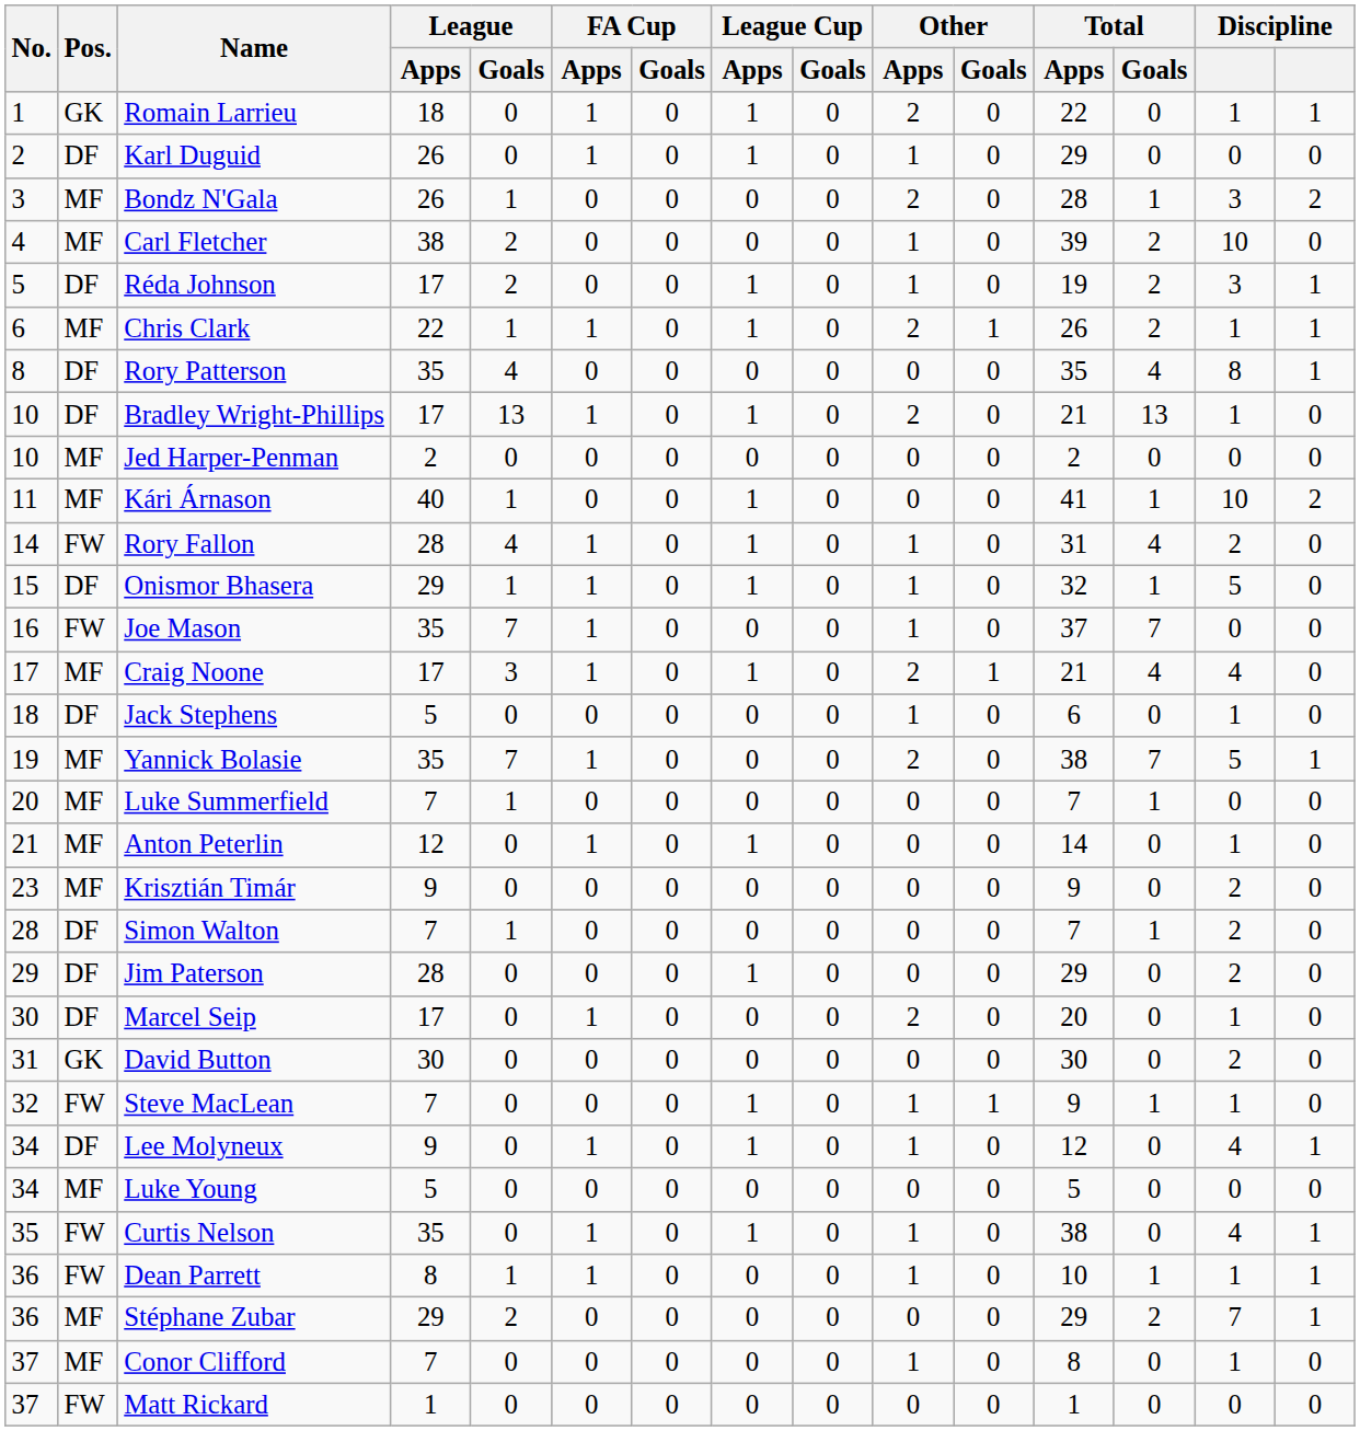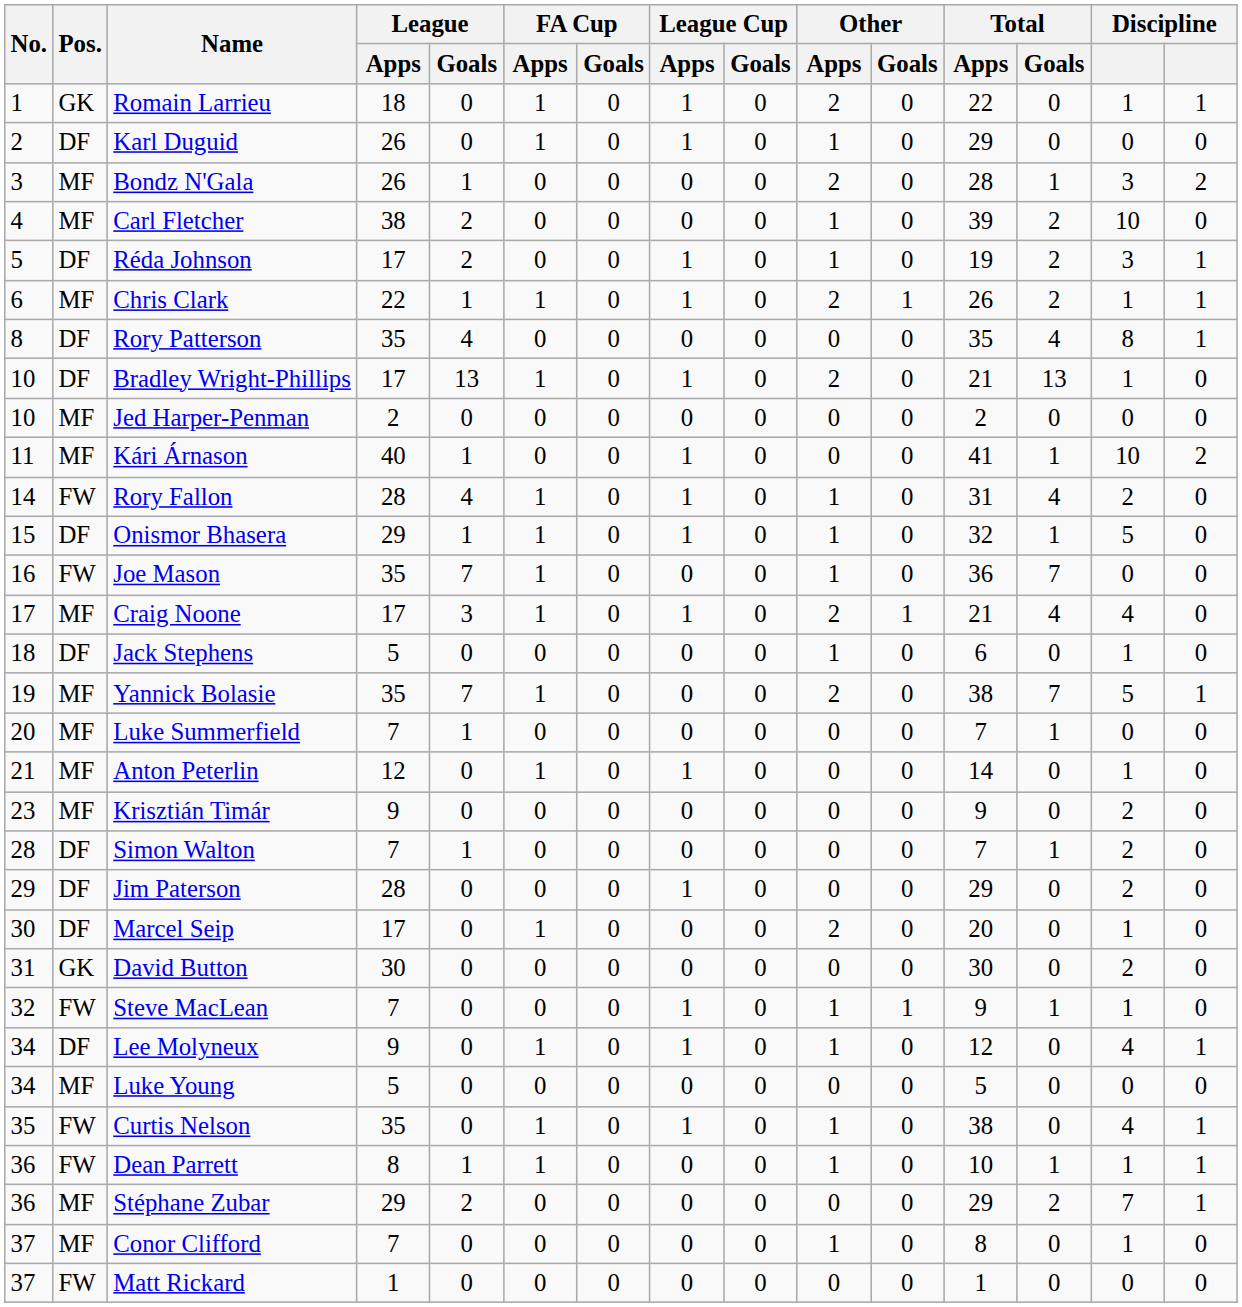 <table class="wikitable" style="text-align:center">
 <tr>
 <th rowspan="2">No.</th>
 <th rowspan="2">Pos.</th>
 <th rowspan="2">Name</th>
 <th colspan="2">League</th>
 <th colspan="2">FA Cup</th>
 <th colspan="2">League Cup</th>
 <th colspan="2">Other</th>
 <th colspan="2">Total</th>
 <th colspan="2">Discipline</th>
 </tr>
 <tr>
 <th width="40">Apps</th>
 <th width="40">Goals</th>
 <th width="40">Apps</th>
 <th width="40">Goals</th>
 <th width="40">Apps</th>
 <th width="40">Goals</th>
 <th width="40">Apps</th>
 <th width="40">Goals</th>
 <th width="40">Apps</th>
 <th width="40">Goals</th>
 <th width="40"></th>
 <th width="40"></th>
 </tr>
 <tr>
 <td align="left">1</td>
 <td align="left">GK</td>
 <td align="left"> <a href='#'>Romain Larrieu</a></td>
 <td>18</td>
 <td>0</td>
 <td>1</td>
 <td>0</td>
 <td>1</td>
 <td>0</td>
 <td>2</td>
 <td>0</td>
 <td>22</td>
 <td>0</td>
 <td>1</td>
 <td>1</td>
 </tr>
 <tr>
 <td align="left">2</td>
 <td align="left">DF</td>
 <td align="left"> <a href='#'>Karl Duguid</a></td>
 <td>26</td>
 <td>0</td>
 <td>1</td>
 <td>0</td>
 <td>1</td>
 <td>0</td>
 <td>1</td>
 <td>0</td>
 <td>29</td>
 <td>0</td>
 <td>0</td>
 <td>0</td>
 </tr>
 <tr>
 <td align="left">3</td>
 <td align="left">MF</td>
 <td align="left"> <a href='#'>Bondz N'Gala</a></td>
 <td>26</td>
 <td>1</td>
 <td>0</td>
 <td>0</td>
 <td>0</td>
 <td>0</td>
 <td>2</td>
 <td>0</td>
 <td>28</td>
 <td>1</td>
 <td>3</td>
 <td>2</td>
 </tr>
 <tr>
 <td align="left">4</td>
 <td align="left">MF</td>
 <td align="left"> <a href='#'>Carl Fletcher</a></td>
 <td>38</td>
 <td>2</td>
 <td>0</td>
 <td>0</td>
 <td>0</td>
 <td>0</td>
 <td>1</td>
 <td>0</td>
 <td>39</td>
 <td>2</td>
 <td>10</td>
 <td>0</td>
 </tr>
 <tr>
 <td align="left">5</td>
 <td align="left">DF</td>
 <td align="left"> <a href='#'>Réda Johnson</a></td>
 <td>17</td>
 <td>2</td>
 <td>0</td>
 <td>0</td>
 <td>1</td>
 <td>0</td>
 <td>1</td>
 <td>0</td>
 <td>19</td>
 <td>2</td>
 <td>3</td>
 <td>1</td>
 </tr>
 <tr>
 <td align="left">6</td>
 <td align="left">MF</td>
 <td align="left"> <a href='#'>Chris Clark</a></td>
 <td>22</td>
 <td>1</td>
 <td>1</td>
 <td>0</td>
 <td>1</td>
 <td>0</td>
 <td>2</td>
 <td>1</td>
 <td>26</td>
 <td>2</td>
 <td>1</td>
 <td>1</td>
 </tr>
 <tr>
 <td align="left">8</td>
 <td align="left">DF</td>
 <td align="left"> <a href='#'>Rory Patterson</a></td>
 <td>35</td>
 <td>4</td>
 <td>0</td>
 <td>0</td>
 <td>0</td>
 <td>0</td>
 <td>0</td>
 <td>0</td>
 <td>35</td>
 <td>4</td>
 <td>8</td>
 <td>1</td>
 </tr>
 <tr>
 <td align="left">10</td>
 <td align="left">DF</td>
 <td align="left"> <a href='#'>Bradley Wright-Phillips</a></td>
 <td>17</td>
 <td>13</td>
 <td>1</td>
 <td>0</td>
 <td>1</td>
 <td>0</td>
 <td>2</td>
 <td>0</td>
 <td>21</td>
 <td>13</td>
 <td>1</td>
 <td>0</td>
 </tr>
 <tr>
 <td align="left">10</td>
 <td align="left">MF</td>
 <td align="left"> <a href='#'>Jed Harper-Penman</a></td>
 <td>2</td>
 <td>0</td>
 <td>0</td>
 <td>0</td>
 <td>0</td>
 <td>0</td>
 <td>0</td>
 <td>0</td>
 <td>2</td>
 <td>0</td>
 <td>0</td>
 <td>0</td>
 </tr>
 <tr>
 <td align="left">11</td>
 <td align="left">MF</td>
 <td align="left"> <a href='#'>Kári Árnason</a></td>
 <td>40</td>
 <td>1</td>
 <td>0</td>
 <td>0</td>
 <td>1</td>
 <td>0</td>
 <td>0</td>
 <td>0</td>
 <td>41</td>
 <td>1</td>
 <td>10</td>
 <td>2</td>
 </tr>
 <tr>
 <td align="left">14</td>
 <td align="left">FW</td>
 <td align="left"> <a href='#'>Rory Fallon</a></td>
 <td>28</td>
 <td>4</td>
 <td>1</td>
 <td>0</td>
 <td>1</td>
 <td>0</td>
 <td>1</td>
 <td>0</td>
 <td>31</td>
 <td>4</td>
 <td>2</td>
 <td>0</td>
 </tr>
 <tr>
 <td align="left">15</td>
 <td align="left">DF</td>
 <td align="left"> <a href='#'>Onismor Bhasera</a></td>
 <td>29</td>
 <td>1</td>
 <td>1</td>
 <td>0</td>
 <td>1</td>
 <td>0</td>
 <td>1</td>
 <td>0</td>
 <td>32</td>
 <td>1</td>
 <td>5</td>
 <td>0</td>
 </tr>
 <tr>
 <td align="left">16</td>
 <td align="left">FW</td>
 <td align="left"> <a href='#'>Joe Mason</a></td>
 <td>35</td>
 <td>7</td>
 <td>1</td>
 <td>0</td>
 <td>0</td>
 <td>0</td>
 <td>1</td>
 <td>0</td>
-<td>37</td>
+<td>36</td>
 <td>7</td>
 <td>0</td>
 <td>0</td>
 </tr>
 <tr>
 <td align="left">17</td>
 <td align="left">MF</td>
 <td align="left"> <a href='#'>Craig Noone</a></td>
 <td>17</td>
 <td>3</td>
 <td>1</td>
 <td>0</td>
 <td>1</td>
 <td>0</td>
 <td>2</td>
 <td>1</td>
 <td>21</td>
 <td>4</td>
 <td>4</td>
 <td>0</td>
 </tr>
 <tr>
 <td align="left">18</td>
 <td align="left">DF</td>
 <td align="left"> <a href='#'>Jack Stephens</a></td>
 <td>5</td>
 <td>0</td>
 <td>0</td>
 <td>0</td>
 <td>0</td>
 <td>0</td>
 <td>1</td>
 <td>0</td>
 <td>6</td>
 <td>0</td>
 <td>1</td>
 <td>0</td>
 </tr>
 <tr>
 <td align="left">19</td>
 <td align="left">MF</td>
 <td align="left"> <a href='#'>Yannick Bolasie</a></td>
 <td>35</td>
 <td>7</td>
 <td>1</td>
 <td>0</td>
 <td>0</td>
 <td>0</td>
 <td>2</td>
 <td>0</td>
 <td>38</td>
 <td>7</td>
 <td>5</td>
 <td>1</td>
 </tr>
 <tr>
 <td align="left">20</td>
 <td align="left">MF</td>
 <td align="left"> <a href='#'>Luke Summerfield</a></td>
 <td>7</td>
 <td>1</td>
 <td>0</td>
 <td>0</td>
 <td>0</td>
 <td>0</td>
 <td>0</td>
 <td>0</td>
 <td>7</td>
 <td>1</td>
 <td>0</td>
 <td>0</td>
 </tr>
 <tr>
 <td align="left">21</td>
 <td align="left">MF</td>
 <td align="left"> <a href='#'>Anton Peterlin</a></td>
 <td>12</td>
 <td>0</td>
 <td>1</td>
 <td>0</td>
 <td>1</td>
 <td>0</td>
 <td>0</td>
 <td>0</td>
 <td>14</td>
 <td>0</td>
 <td>1</td>
 <td>0</td>
 </tr>
 <tr>
 <td align="left">23</td>
 <td align="left">MF</td>
 <td align="left"> <a href='#'>Krisztián Timár</a></td>
 <td>9</td>
 <td>0</td>
 <td>0</td>
 <td>0</td>
 <td>0</td>
 <td>0</td>
 <td>0</td>
 <td>0</td>
 <td>9</td>
 <td>0</td>
 <td>2</td>
 <td>0</td>
 </tr>
 <tr>
 <td align="left">28</td>
 <td align="left">DF</td>
 <td align="left"> <a href='#'>Simon Walton</a></td>
 <td>7</td>
 <td>1</td>
 <td>0</td>
 <td>0</td>
 <td>0</td>
 <td>0</td>
 <td>0</td>
 <td>0</td>
 <td>7</td>
 <td>1</td>
 <td>2</td>
 <td>0</td>
 </tr>
 <tr>
 <td align="left">29</td>
 <td align="left">DF</td>
 <td align="left"> <a href='#'>Jim Paterson</a></td>
 <td>28</td>
 <td>0</td>
 <td>0</td>
 <td>0</td>
 <td>1</td>
 <td>0</td>
 <td>0</td>
 <td>0</td>
 <td>29</td>
 <td>0</td>
 <td>2</td>
 <td>0</td>
 </tr>
 <tr>
 <td align="left">30</td>
 <td align="left">DF</td>
 <td align="left"> <a href='#'>Marcel Seip</a></td>
 <td>17</td>
 <td>0</td>
 <td>1</td>
 <td>0</td>
 <td>0</td>
 <td>0</td>
 <td>2</td>
 <td>0</td>
 <td>20</td>
 <td>0</td>
 <td>1</td>
 <td>0</td>
 </tr>
 <tr>
 <td align="left">31</td>
 <td align="left">GK</td>
 <td align="left"> <a href='#'>David Button</a></td>
 <td>30</td>
 <td>0</td>
 <td>0</td>
 <td>0</td>
 <td>0</td>
 <td>0</td>
 <td>0</td>
 <td>0</td>
 <td>30</td>
 <td>0</td>
 <td>2</td>
 <td>0</td>
 </tr>
 <tr>
 <td align="left">32</td>
 <td align="left">FW</td>
 <td align="left"> <a href='#'>Steve MacLean</a></td>
 <td>7</td>
 <td>0</td>
 <td>0</td>
 <td>0</td>
 <td>1</td>
 <td>0</td>
 <td>1</td>
 <td>1</td>
 <td>9</td>
 <td>1</td>
 <td>1</td>
 <td>0</td>
 </tr>
 <tr>
 <td align="left">34</td>
 <td align="left">DF</td>
 <td align="left"> <a href='#'>Lee Molyneux</a></td>
 <td>9</td>
 <td>0</td>
 <td>1</td>
 <td>0</td>
 <td>1</td>
 <td>0</td>
 <td>1</td>
 <td>0</td>
 <td>12</td>
 <td>0</td>
 <td>4</td>
 <td>1</td>
 </tr>
 <tr>
 <td align="left">34</td>
 <td align="left">MF</td>
 <td align="left"> <a href='#'>Luke Young</a></td>
 <td>5</td>
 <td>0</td>
 <td>0</td>
 <td>0</td>
 <td>0</td>
 <td>0</td>
 <td>0</td>
 <td>0</td>
 <td>5</td>
 <td>0</td>
 <td>0</td>
 <td>0</td>
 </tr>
 <tr>
 <td align="left">35</td>
 <td align="left">FW</td>
 <td align="left"> <a href='#'>Curtis Nelson</a></td>
 <td>35</td>
 <td>0</td>
 <td>1</td>
 <td>0</td>
 <td>1</td>
 <td>0</td>
 <td>1</td>
 <td>0</td>
 <td>38</td>
 <td>0</td>
 <td>4</td>
 <td>1</td>
 </tr>
 <tr>
 <td align="left">36</td>
 <td align="left">FW</td>
 <td align="left"> <a href='#'>Dean Parrett</a></td>
 <td>8</td>
 <td>1</td>
 <td>1</td>
 <td>0</td>
 <td>0</td>
 <td>0</td>
 <td>1</td>
 <td>0</td>
 <td>10</td>
 <td>1</td>
 <td>1</td>
 <td>1</td>
 </tr>
 <tr>
 <td align="left">36</td>
 <td align="left">MF</td>
 <td align="left"> <a href='#'>Stéphane Zubar</a></td>
 <td>29</td>
 <td>2</td>
 <td>0</td>
 <td>0</td>
 <td>0</td>
 <td>0</td>
 <td>0</td>
 <td>0</td>
 <td>29</td>
 <td>2</td>
 <td>7</td>
 <td>1</td>
 </tr>
 <tr>
 <td align="left">37</td>
 <td align="left">MF</td>
 <td align="left"> <a href='#'>Conor Clifford</a></td>
 <td>7</td>
 <td>0</td>
 <td>0</td>
 <td>0</td>
 <td>0</td>
 <td>0</td>
 <td>1</td>
 <td>0</td>
 <td>8</td>
 <td>0</td>
 <td>1</td>
 <td>0</td>
 </tr>
 <tr>
 <td align="left">37</td>
 <td align="left">FW</td>
 <td align="left"> <a href='#'>Matt Rickard</a></td>
 <td>1</td>
 <td>0</td>
 <td>0</td>
 <td>0</td>
 <td>0</td>
 <td>0</td>
 <td>0</td>
 <td>0</td>
 <td>1</td>
 <td>0</td>
 <td>0</td>
 <td>0</td>
 </tr>
 </table>
